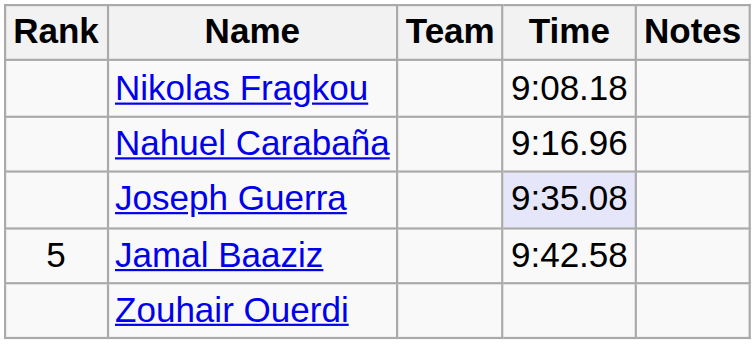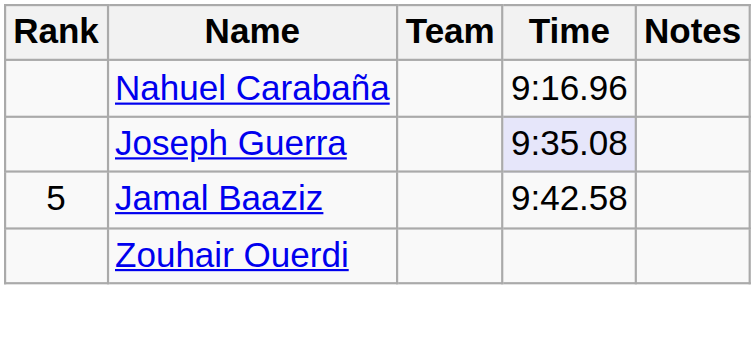 <table class="wikitable sortable" style="text-align:center">
 <tr>
 <th>Rank</th>
 <th>Name</th>
 <th>Team</th>
 <th>Time</th>
 <th>Notes</th>
-</tr>
-<tr>
-<td></td>
-<td align="left"><a href='#'>Nikolas Fragkou</a></td>
-<td align=left></td>
-<td>9:08.18</td>
-<td></td>
 </tr>
 <tr>
 <td></td>
 <td align="left"><a href='#'>Nahuel Carabaña</a></td>
 <td align=left></td>
 <td>9:16.96</td>
 <td></td>
 </tr>
 <tr>
 <td></td>
 <td align="left"><a href='#'>Joseph Guerra</a></td>
 <td align=left></td>
 <td style="background: lavender;">9:35.08</td>
 <td></td>
 </tr>
 <tr>
 <td>5</td>
 <td align="left"><a href='#'>Jamal Baaziz</a></td>
 <td align=left></td>
 <td>9:42.58</td>
 <td></td>
 </tr>
 <tr>
 <td></td>
 <td align="left"><a href='#'>Zouhair Ouerdi</a></td>
 <td align=left></td>
 <td></td>
 <td></td>
 </tr>
 </table>
